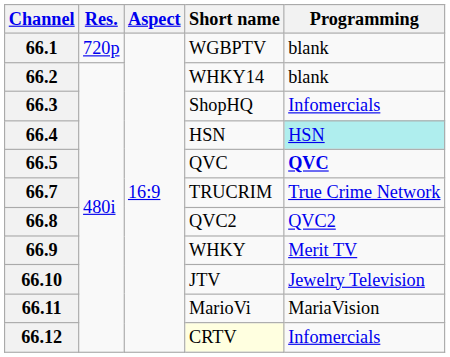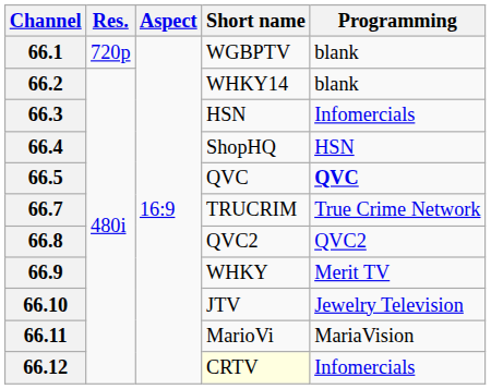 <table class="wikitable">
 <tr>
 <th scope = "col"><a href='#'>Channel</a></th>
 <th scope = "col"><a href='#'>Res.</a></th>
 <th scope = "col"><a href='#'>Aspect</a></th>
 <th scope = "col">Short name</th>
 <th scope = "col">Programming</th>
 </tr>
 <tr>
 <th scope = "row">66.1</th>
 <td><a href='#'>720p</a></td>
 <td rowspan=11><a href='#'>16:9</a></td>
 <td>WGBPTV</td>
 <td>blank</td>
 </tr>
 <tr>
 <th scope = "row">66.2</th>
 <td rowspan=10><a href='#'>480i</a></td>
 <td>WHKY14</td>
 <td>blank</td>
 </tr>
 <tr>
 <th scope = "row">66.3</th>
-<td>ShopHQ</td>
+<td>HSN</td>
 <td><a href='#'>Infomercials</a></td>
 </tr>
 <tr>
 <th scope = "row">66.4</th>
-<td>HSN</td>
-<td style="background: paleturquoise;"><a href='#'>HSN</a></td>
+<td>ShopHQ</td>
+<td><a href='#'>HSN</a></td>
 </tr>
 <tr>
 <th scope = "row">66.5</th>
 <td>QVC</td>
 <td><strong><a href='#'>QVC</a></strong></td>
 </tr>
 <tr>
 <th scope = "row">66.7</th>
 <td>TRUCRIM</td>
 <td><a href='#'>True Crime Network</a></td>
 </tr>
 <tr>
 <th scope = "row">66.8</th>
 <td>QVC2</td>
 <td><a href='#'>QVC2</a></td>
 </tr>
 <tr>
 <th scope = "row">66.9</th>
 <td>WHKY</td>
 <td><a href='#'>Merit TV</a></td>
 </tr>
 <tr>
 <th scope = "row">66.10</th>
 <td>JTV</td>
 <td><a href='#'>Jewelry Television</a></td>
 </tr>
 <tr>
 <th scope = "row">66.11</th>
 <td>MarioVi</td>
 <td>MariaVision</td>
 </tr>
 <tr>
 <th scope = "row">66.12</th>
 <td style="background: lightyellow;">CRTV</td>
 <td><a href='#'>Infomercials</a></td>
 </tr>
 </table>
